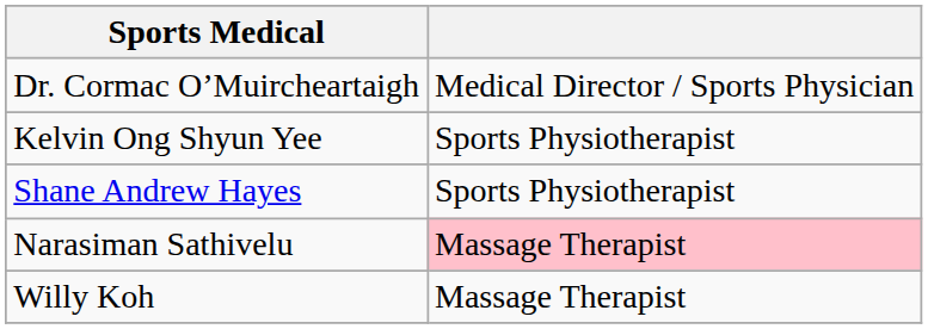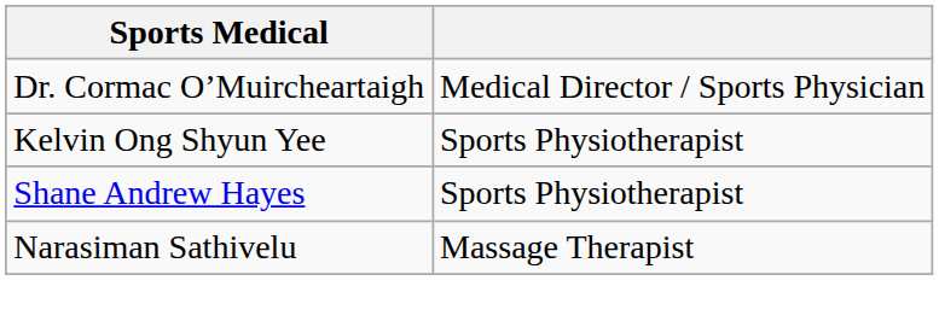 <table class="wikitable">
 <tr>
 <th>Sports Medical</th>
 <th></th>
 </tr>
 <tr>
 <td>Dr. Cormac O’Muircheartaigh</td>
 <td>Medical Director / Sports Physician</td>
 </tr>
 <tr>
 <td>Kelvin Ong Shyun Yee</td>
 <td>Sports Physiotherapist</td>
 </tr>
 <tr>
 <td><a href='#'>Shane Andrew Hayes</a></td>
 <td>Sports Physiotherapist</td>
 </tr>
 <tr>
 <td>Narasiman Sathivelu</td>
-<td style="background: pink;">Massage Therapist</td>
-</tr>
-<tr>
-<td>Willy Koh</td>
 <td>Massage Therapist</td>
 </tr>
 </table>
